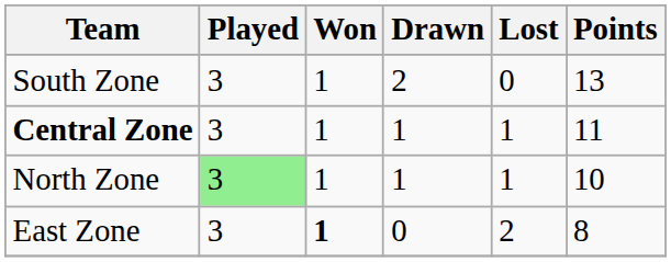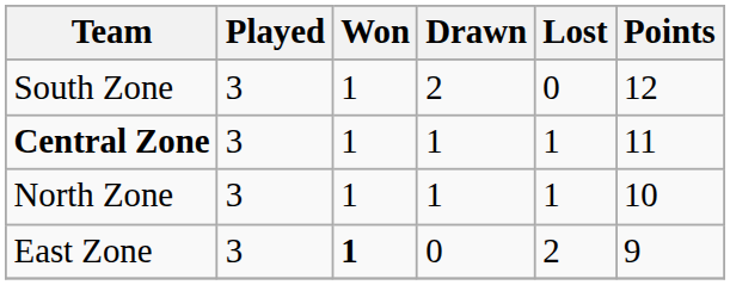 <table class="wikitable">
 <tr>
 <th>Team</th>
 <th>Played</th>
 <th>Won</th>
 <th>Drawn</th>
 <th>Lost</th>
 <th>Points</th>
 </tr>
 <tr>
 <td>South Zone</td>
 <td>3</td>
 <td>1</td>
 <td>2</td>
 <td>0</td>
-<td>13</td>
+<td>12</td>
 </tr>
 <tr>
 <td><strong>Central Zone</strong></td>
 <td>3</td>
 <td>1</td>
 <td>1</td>
 <td>1</td>
 <td>11</td>
 </tr>
 <tr>
 <td>North Zone</td>
-<td style="background: lightgreen;">3</td>
+<td>3</td>
 <td>1</td>
 <td>1</td>
 <td>1</td>
 <td>10</td>
 </tr>
 <tr>
 <td>East Zone</td>
 <td>3</td>
 <td><strong>1</strong></td>
 <td>0</td>
 <td>2</td>
-<td>8</td>
+<td>9</td>
 </tr>
 <tr>
 </tr>
 </table>
